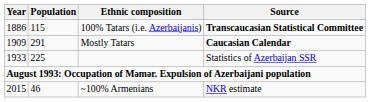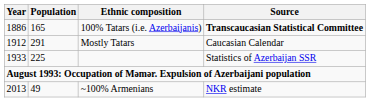 <table class="wikitable">
 <tr>
 <th>Year</th>
 <th>Population</th>
 <th>Ethnic composition</th>
 <th>Source</th>
 </tr>
 <tr>
 <td>1886</td>
-<td>115</td>
+<td>165</td>
 <td>100% Tatars (i.e. <a href='#'>Azerbaijanis</a>)</td>
 <td><strong>Transcaucasian Statistical Committee</strong></td>
 </tr>
 <tr>
-<td>1909</td>
+<td>1912</td>
 <td>291</td>
 <td>Mostly Tatars</td>
-<td><strong>Caucasian Calendar</strong></td>
+<td>Caucasian Calendar</td>
 </tr>
 <tr>
 <td>1933</td>
 <td>225</td>
 <td></td>
 <td>Statistics of <a href='#'>Azerbaijan SSR</a></td>
 </tr>
 <tr>
 <td colspan="12"><strong>August 1993: Occupation of Məmər. Expulsion of Azerbaijani population</strong></td>
 </tr>
 <tr>
-<td>2015</td>
-<td>46</td>
+<td>2013</td>
+<td>49</td>
 <td>~100% Armenians</td>
 <td><a href='#'>NKR</a> estimate</td>
 </tr>
 </table>
